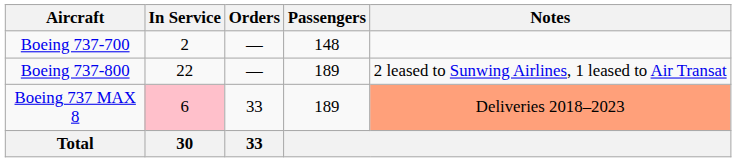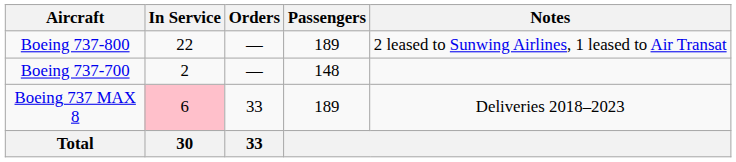 <table class="wikitable" style="border-collapse:collapse;text-align:center;margin:1em auto;">
 <tr>
 <th style="width:125px;">Aircraft</th>
 <th>In Service</th>
 <th>Orders</th>
 <th>Passengers</th>
 <th>Notes</th>
 </tr>
 <tr>
+<td><a href='#'>Boeing 737-800</a></td>
+<td>22</td>
+<td>—</td>
+<td>189</td>
+<td>2 leased to <a href='#'>Sunwing Airlines</a>, 1 leased to <a href='#'>Air Transat</a></td>
+</tr>
+<tr>
 <td><a href='#'>Boeing 737-700</a></td>
 <td>2</td>
 <td>—</td>
 <td>148</td>
 <td></td>
 </tr>
 <tr>
-<td><a href='#'>Boeing 737-800</a></td>
-<td>22</td>
-<td>—</td>
-<td>189</td>
-<td>2 leased to <a href='#'>Sunwing Airlines</a>, 1 leased to <a href='#'>Air Transat</a></td>
-</tr>
-<tr>
 <td><a href='#'>Boeing 737 MAX 8</a></td>
 <td style="background: pink;">6</td>
 <td>33</td>
 <td>189</td>
-<td style="background: lightsalmon;">Deliveries 2018–2023</td>
+<td>Deliveries 2018–2023</td>
 </tr>
 <tr>
 <th>Total</th>
 <th>30</th>
 <th>33</th>
 <th colspan="2"></th>
 </tr>
 </table>
